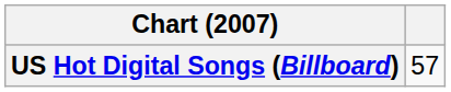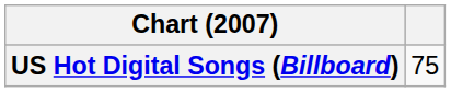 <table class="wikitable sortable plainrowheaders">
 <tr>
 <th scope="col">Chart (2007)</th>
 <th scope="col"></th>
 </tr>
 <tr>
 <th scope="row">US <a href='#'>Hot Digital Songs</a> (<em><a href='#'>Billboard</a></em>)</th>
-<td style="text-align:center;">57</td>
+<td style="text-align:center;">75</td>
 </tr>
 </table>
